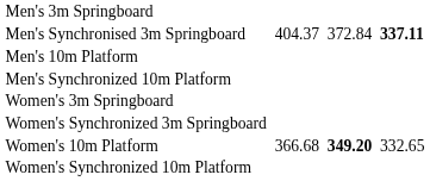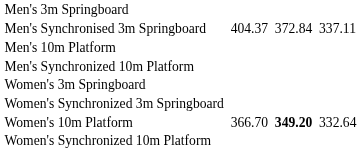 <table>
 <tr>
 <td>Men's 3m Springboard</td>
 <td></td>
 <td></td>
 <td></td>
 <td></td>
 <td></td>
 <td></td>
 </tr>
 <tr>
 <td>Men's Synchronised 3m Springboard</td>
 <td></td>
 <td>404.37</td>
 <td></td>
 <td>372.84</td>
 <td></td>
-<td><strong>337.11</strong></td>
+<td>337.11</td>
 </tr>
 <tr>
 <td>Men's 10m Platform</td>
 <td></td>
 <td></td>
 <td></td>
 <td></td>
 <td></td>
 <td></td>
 </tr>
 <tr>
 <td>Men's Synchronized 10m Platform</td>
 <td></td>
 <td></td>
 <td></td>
 <td></td>
 <td></td>
 <td></td>
 </tr>
 <tr>
 <td>Women's 3m Springboard</td>
 <td></td>
 <td></td>
 <td></td>
 <td></td>
 <td></td>
 <td></td>
 </tr>
 <tr>
 <td>Women's Synchronized 3m Springboard</td>
 <td></td>
 <td></td>
 <td></td>
 <td></td>
 <td></td>
 <td></td>
 </tr>
 <tr>
 <td>Women's 10m Platform</td>
 <td></td>
-<td>366.68</td>
+<td>366.70</td>
 <td></td>
 <td><strong>349.20</strong></td>
 <td></td>
-<td>332.65</td>
+<td>332.64</td>
 </tr>
 <tr>
 <td>Women's Synchronized 10m Platform</td>
 <td></td>
 <td></td>
 <td></td>
 <td></td>
 <td></td>
 <td></td>
 </tr>
 </table>
